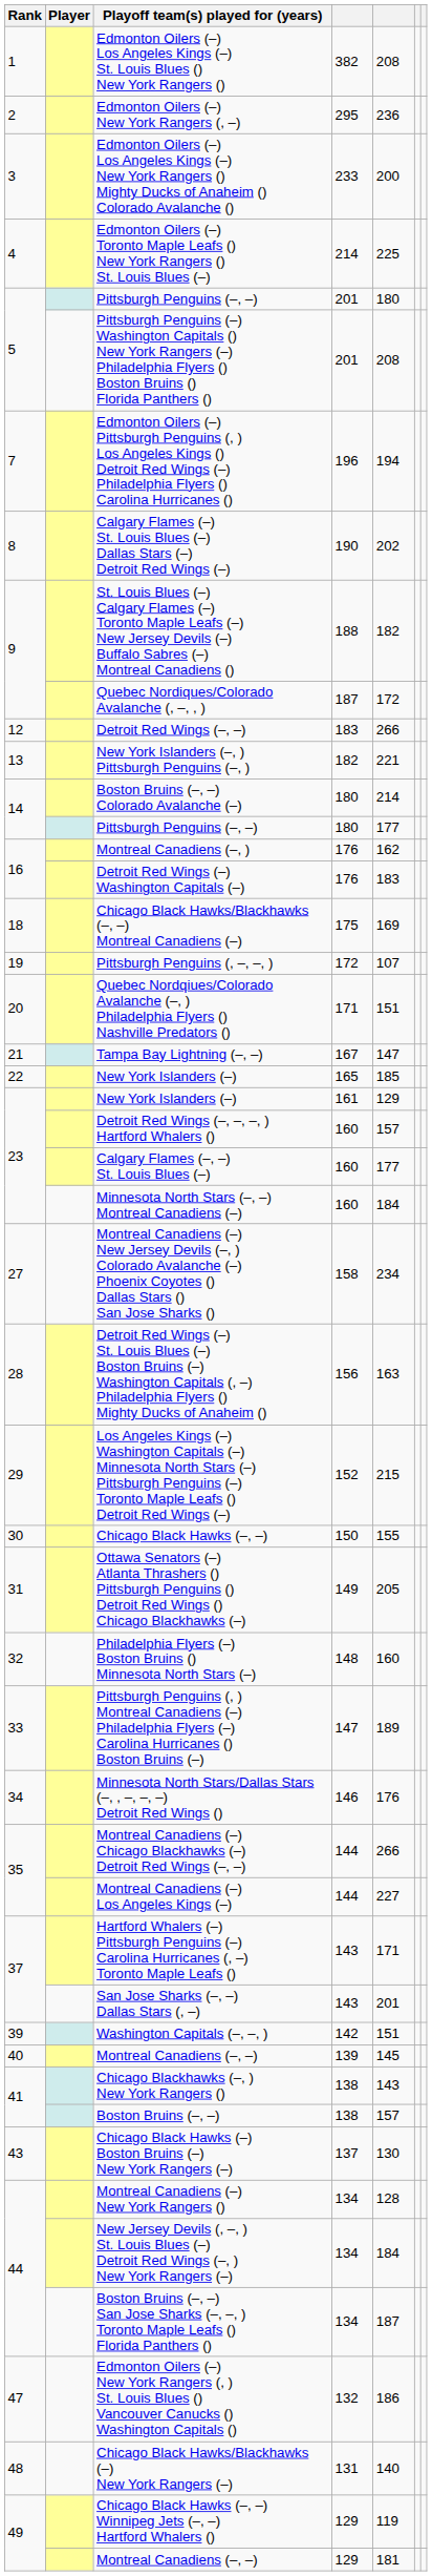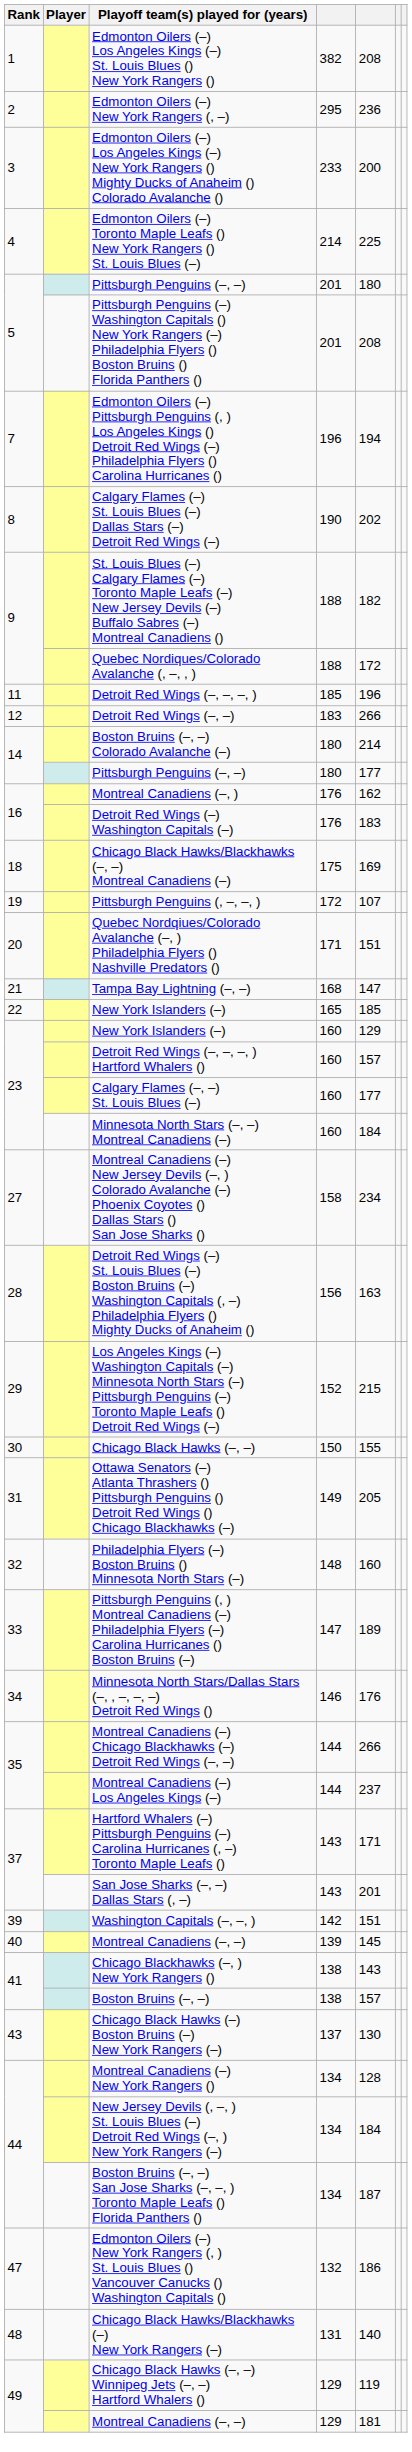 <table class="wikitable sortable defaultcenter">
 <tr>
 <th>Rank</th>
 <th>Player</th>
 <th style="width:200pt" class="unsortable">Playoff team(s) played for (years)</th>
 <th style="width:30pt"></th>
 <th style="width:30pt"></th>
 <th></th>
 <th class="unsortable"></th>
 </tr>
 <tr>
 <td>1</td>
 <td style="text-align:left" bgcolor="#FFFF99"></td>
 <td style="text-align:left"><a href='#'>Edmonton Oilers</a> (–)<br><a href='#'>Los Angeles Kings</a> (–)<br><a href='#'>St. Louis Blues</a> ()<br><a href='#'>New York Rangers</a> ()</td>
 <td>382</td>
 <td>208</td>
 <td></td>
 <td></td>
 </tr>
 <tr>
 <td>2</td>
 <td style="text-align:left" bgcolor="#FFFF99"></td>
 <td style="text-align:left"><a href='#'>Edmonton Oilers</a> (–)<br><a href='#'>New York Rangers</a> (, –)</td>
 <td>295</td>
 <td>236</td>
 <td></td>
 <td></td>
 </tr>
 <tr>
 <td>3</td>
 <td style="text-align:left" bgcolor="#FFFF99"></td>
 <td style="text-align:left"><a href='#'>Edmonton Oilers</a> (–)<br><a href='#'>Los Angeles Kings</a> (–)<br><a href='#'>New York Rangers</a> ()<br><a href='#'>Mighty Ducks of Anaheim</a> ()<br><a href='#'>Colorado Avalanche</a> ()</td>
 <td>233</td>
 <td>200</td>
 <td></td>
 <td></td>
 </tr>
 <tr>
 <td>4</td>
 <td style="text-align:left" bgcolor="#FFFF99"></td>
 <td style="text-align:left"><a href='#'>Edmonton Oilers</a> (–)<br><a href='#'>Toronto Maple Leafs</a> ()<br><a href='#'>New York Rangers</a> ()<br><a href='#'>St. Louis Blues</a> (–)</td>
 <td>214</td>
 <td>225</td>
 <td></td>
 <td></td>
 </tr>
 <tr>
 <td rowspan="2">5</td>
 <td style="text-align:left" bgcolor="#CFECEC"></td>
 <td style="text-align:left"><a href='#'>Pittsburgh Penguins</a> (–, –)</td>
 <td>201</td>
 <td>180</td>
 <td></td>
 <td></td>
 </tr>
 <tr>
 <td style="text-align:left"></td>
 <td style="text-align:left"><a href='#'>Pittsburgh Penguins</a> (–)<br><a href='#'>Washington Capitals</a> ()<br><a href='#'>New York Rangers</a> (–)<br><a href='#'>Philadelphia Flyers</a> ()<br><a href='#'>Boston Bruins</a> ()<br><a href='#'>Florida Panthers</a> ()</td>
 <td>201</td>
 <td>208</td>
 <td></td>
 <td></td>
 </tr>
 <tr>
 <td>7</td>
 <td style="text-align:left" bgcolor="#FFFF99"></td>
 <td style="text-align:left"><a href='#'>Edmonton Oilers</a> (–)<br><a href='#'>Pittsburgh Penguins</a> (, )<br><a href='#'>Los Angeles Kings</a> ()<br><a href='#'>Detroit Red Wings</a> (–)<br><a href='#'>Philadelphia Flyers</a> ()<br><a href='#'>Carolina Hurricanes</a> ()</td>
 <td>196</td>
 <td>194</td>
 <td></td>
 <td></td>
 </tr>
 <tr>
 <td>8</td>
 <td style="text-align:left" bgcolor="#FFFF99"></td>
 <td style="text-align:left"><a href='#'>Calgary Flames</a> (–)<br><a href='#'>St. Louis Blues</a> (–)<br><a href='#'>Dallas Stars</a> (–)<br><a href='#'>Detroit Red Wings</a> (–)</td>
 <td>190</td>
 <td>202</td>
 <td></td>
 <td></td>
 </tr>
 <tr>
 <td rowspan="2">9</td>
 <td style="text-align:left" bgcolor="#FFFF99"></td>
 <td style="text-align:left"><a href='#'>St. Louis Blues</a> (–)<br><a href='#'>Calgary Flames</a> (–)<br><a href='#'>Toronto Maple Leafs</a> (–)<br><a href='#'>New Jersey Devils</a> (–)<br><a href='#'>Buffalo Sabres</a> (–)<br><a href='#'>Montreal Canadiens</a> ()</td>
 <td>188</td>
 <td>182</td>
 <td></td>
 <td></td>
 </tr>
 <tr>
 <td style="text-align:left" bgcolor="#FFFF99"></td>
 <td style="text-align:left"><a href='#'>Quebec Nordiques/Colorado Avalanche</a> (, –, , )</td>
-<td>187</td>
+<td>188</td>
 <td>172</td>
+<td></td>
+<td></td>
+</tr>
+<tr>
+<td>11</td>
+<td style="text-align:left" bgcolor="#FFFF99"></td>
+<td style="text-align:left"><a href='#'>Detroit Red Wings</a> (–, –, –, )</td>
+<td>185</td>
+<td>196</td>
 <td></td>
 <td></td>
 </tr>
 <tr>
 <td>12</td>
 <td style="text-align:left" bgcolor="#FFFF99"></td>
 <td style="text-align:left"><a href='#'>Detroit Red Wings</a> (–, –)</td>
 <td>183</td>
 <td>266</td>
-<td></td>
-<td></td>
-</tr>
-<tr>
-<td>13</td>
-<td style="text-align:left" bgcolor="#FFFF99"></td>
-<td style="text-align:left"><a href='#'>New York Islanders</a> (–, )<br><a href='#'>Pittsburgh Penguins</a> (–, )</td>
-<td>182</td>
-<td>221</td>
 <td></td>
 <td></td>
 </tr>
 <tr>
 <td rowspan="2">14</td>
 <td style="text-align:left" bgcolor="#FFFF99"></td>
 <td style="text-align:left"><a href='#'>Boston Bruins</a> (–, –)<br><a href='#'>Colorado Avalanche</a> (–)</td>
 <td>180</td>
 <td>214</td>
 <td></td>
 <td></td>
 </tr>
 <tr>
 <td style="text-align:left" bgcolor="#CFECEC"></td>
 <td style="text-align:left"><a href='#'>Pittsburgh Penguins</a> (–, –)</td>
 <td>180</td>
 <td>177</td>
 <td></td>
 <td></td>
 </tr>
 <tr>
 <td rowspan="2">16</td>
 <td style="text-align:left" bgcolor="#FFFF99"></td>
 <td style="text-align:left"><a href='#'>Montreal Canadiens</a> (–, )</td>
 <td>176</td>
 <td>162</td>
 <td></td>
 <td></td>
 </tr>
 <tr>
 <td style="text-align:left" bgcolor="#FFFF99"></td>
 <td style="text-align:left"><a href='#'>Detroit Red Wings</a> (–)<br><a href='#'>Washington Capitals</a> (–)</td>
 <td>176</td>
 <td>183</td>
 <td></td>
 <td></td>
 </tr>
 <tr>
 <td>18</td>
 <td style="text-align:left" bgcolor="#FFFF99"></td>
 <td style="text-align:left"><a href='#'>Chicago Black Hawks/Blackhawks</a> (–, –)<br><a href='#'>Montreal Canadiens</a> (–)</td>
 <td>175</td>
 <td>169</td>
 <td></td>
 <td></td>
 </tr>
 <tr>
 <td>19</td>
 <td style="text-align:left" bgcolor="#FFFF99"></td>
 <td style="text-align:left"><a href='#'>Pittsburgh Penguins</a> (, –, –, )</td>
 <td>172</td>
 <td>107</td>
 <td></td>
 <td></td>
 </tr>
 <tr>
 <td>20</td>
 <td style="text-align:left" bgcolor="#FFFF99"></td>
 <td style="text-align:left"><a href='#'>Quebec Nordqiues/Colorado Avalanche</a> (–, )<br><a href='#'>Philadelphia Flyers</a> ()<br><a href='#'>Nashville Predators</a> ()</td>
 <td>171</td>
 <td>151</td>
 <td></td>
 <td></td>
 </tr>
 <tr>
 <td>21</td>
 <td style="text-align:left" bgcolor="#CFECEC"></td>
 <td style="text-align:left"><a href='#'>Tampa Bay Lightning</a> (–, –)</td>
-<td>167</td>
+<td>168</td>
 <td>147</td>
 <td></td>
 <td></td>
 </tr>
 <tr>
 <td>22</td>
 <td style="text-align:left" bgcolor="#FFFF99"></td>
 <td style="text-align:left"><a href='#'>New York Islanders</a> (–)</td>
 <td>165</td>
 <td>185</td>
 <td></td>
 <td></td>
 </tr>
 <tr>
 <td rowspan="4">23</td>
 <td style="text-align:left" bgcolor="#FFFF99"></td>
 <td style="text-align:left"><a href='#'>New York Islanders</a> (–)</td>
-<td>161</td>
+<td>160</td>
 <td>129</td>
 <td></td>
 <td></td>
 </tr>
 <tr>
 <td style="text-align:left" bgcolor="#FFFF99"></td>
 <td style="text-align:left"><a href='#'>Detroit Red Wings</a> (–, –, –, )<br><a href='#'>Hartford Whalers</a> ()</td>
 <td>160</td>
 <td>157</td>
 <td></td>
 <td></td>
 </tr>
 <tr>
 <td style="text-align:left" bgcolor="#FFFF99"></td>
 <td style="text-align:left"><a href='#'>Calgary Flames</a> (–, –)<br><a href='#'>St. Louis Blues</a> (–)</td>
 <td>160</td>
 <td>177</td>
 <td></td>
 <td></td>
 </tr>
 <tr>
 <td style="text-align:left"></td>
 <td style="text-align:left"><a href='#'>Minnesota North Stars</a> (–, –)<br><a href='#'>Montreal Canadiens</a> (–)</td>
 <td>160</td>
 <td>184</td>
 <td></td>
 <td></td>
 </tr>
 <tr>
 <td>27</td>
 <td style="text-align:left"></td>
 <td style="text-align:left"><a href='#'>Montreal Canadiens</a> (–)<br><a href='#'>New Jersey Devils</a> (–, )<br><a href='#'>Colorado Avalanche</a> (–)<br><a href='#'>Phoenix Coyotes</a> ()<br><a href='#'>Dallas Stars</a> ()<br><a href='#'>San Jose Sharks</a> ()</td>
 <td>158</td>
 <td>234</td>
 <td></td>
 <td></td>
 </tr>
 <tr>
 <td>28</td>
 <td style="text-align:left" bgcolor="#FFFF99"></td>
 <td style="text-align:left"><a href='#'>Detroit Red Wings</a> (–)<br><a href='#'>St. Louis Blues</a> (–)<br><a href='#'>Boston Bruins</a> (–)<br><a href='#'>Washington Capitals</a> (, –)<br><a href='#'>Philadelphia Flyers</a> ()<br><a href='#'>Mighty Ducks of Anaheim</a> ()</td>
 <td>156</td>
 <td>163</td>
 <td></td>
 <td></td>
 </tr>
 <tr>
 <td>29</td>
 <td style="text-align:left" bgcolor="#FFFF99"></td>
 <td style="text-align:left"><a href='#'>Los Angeles Kings</a> (–)<br><a href='#'>Washington Capitals</a> (–)<br><a href='#'>Minnesota North Stars</a> (–)<br><a href='#'>Pittsburgh Penguins</a> (–)<br><a href='#'>Toronto Maple Leafs</a> ()<br><a href='#'>Detroit Red Wings</a> (–)</td>
 <td>152</td>
 <td>215</td>
 <td></td>
 <td></td>
 </tr>
 <tr>
 <td>30</td>
 <td style="text-align:left" bgcolor="#FFFF99"></td>
 <td style="text-align:left"><a href='#'>Chicago Black Hawks</a> (–, –)</td>
 <td>150</td>
 <td>155</td>
 <td></td>
 <td></td>
 </tr>
 <tr>
 <td>31</td>
 <td style="text-align:left" bgcolor="#FFFF99"></td>
 <td style="text-align:left"><a href='#'>Ottawa Senators</a> (–)<br><a href='#'>Atlanta Thrashers</a> ()<br><a href='#'>Pittsburgh Penguins</a> ()<br><a href='#'>Detroit Red Wings</a> ()<br><a href='#'>Chicago Blackhawks</a> (–)</td>
 <td>149</td>
 <td>205</td>
 <td></td>
 <td></td>
 </tr>
 <tr>
 <td>32</td>
 <td style="text-align:left"></td>
 <td style="text-align:left"><a href='#'>Philadelphia Flyers</a> (–)<br><a href='#'>Boston Bruins</a> ()<br><a href='#'>Minnesota North Stars</a> (–)</td>
 <td>148</td>
 <td>160</td>
 <td></td>
 <td></td>
 </tr>
 <tr>
 <td>33</td>
 <td style="text-align:left" bgcolor="#FFFF99"></td>
 <td style="text-align:left"><a href='#'>Pittsburgh Penguins</a> (, )<br><a href='#'>Montreal Canadiens</a> (–)<br><a href='#'>Philadelphia Flyers</a> (–)<br><a href='#'>Carolina Hurricanes</a> ()<br><a href='#'>Boston Bruins</a> (–)</td>
 <td>147</td>
 <td>189</td>
 <td></td>
 <td></td>
 </tr>
 <tr>
 <td>34</td>
 <td style="text-align:left" bgcolor="#FFFF99"></td>
 <td style="text-align:left"><a href='#'>Minnesota North Stars/Dallas Stars</a> (–, , –, –, –)<br><a href='#'>Detroit Red Wings</a> ()</td>
 <td>146</td>
 <td>176</td>
 <td></td>
 <td></td>
 </tr>
 <tr>
 <td rowspan="2">35</td>
 <td style="text-align:left" bgcolor="#FFFF99"></td>
 <td style="text-align:left"><a href='#'>Montreal Canadiens</a> (–)<br><a href='#'>Chicago Blackhawks</a> (–)<br><a href='#'>Detroit Red Wings</a> (–, –)</td>
 <td>144</td>
 <td>266</td>
 <td></td>
 <td></td>
 </tr>
 <tr>
 <td style="text-align:left" bgcolor="#FFFF99"></td>
 <td style="text-align:left"><a href='#'>Montreal Canadiens</a> (–)<br><a href='#'>Los Angeles Kings</a> (–)</td>
 <td>144</td>
-<td>227</td>
+<td>237</td>
 <td></td>
 <td></td>
 </tr>
 <tr>
 <td rowspan="2">37</td>
 <td style="text-align:left" bgcolor="#FFFF99"></td>
 <td style="text-align:left"><a href='#'>Hartford Whalers</a> (–)<br><a href='#'>Pittsburgh Penguins</a> (–)<br><a href='#'>Carolina Hurricanes</a> (, –)<br><a href='#'>Toronto Maple Leafs</a> ()</td>
 <td>143</td>
 <td>171</td>
 <td></td>
 <td></td>
 </tr>
 <tr>
 <td style="text-align:left"></td>
 <td style="text-align:left"><a href='#'>San Jose Sharks</a> (–, –)<br><a href='#'>Dallas Stars</a> (, –)</td>
 <td>143</td>
 <td>201</td>
 <td></td>
 <td></td>
 </tr>
 <tr>
 <td>39</td>
 <td style="text-align:left" bgcolor="#CFECEC"></td>
 <td style="text-align:left"><a href='#'>Washington Capitals</a> (–, –, )</td>
 <td>142</td>
 <td>151</td>
 <td></td>
 <td></td>
 </tr>
 <tr>
 <td>40</td>
 <td style="text-align:left" bgcolor="#FFFF99"></td>
 <td style="text-align:left"><a href='#'>Montreal Canadiens</a> (–, –)</td>
 <td>139</td>
 <td>145</td>
 <td></td>
 <td></td>
 </tr>
 <tr>
 <td rowspan="2">41</td>
 <td style="text-align:left" bgcolor="#CFECEC"></td>
 <td style="text-align:left"><a href='#'>Chicago Blackhawks</a> (–, )<br><a href='#'>New York Rangers</a> ()</td>
 <td>138</td>
 <td>143</td>
 <td></td>
 <td></td>
 </tr>
 <tr>
 <td style="text-align:left" bgcolor="#CFECEC"></td>
 <td style="text-align:left"><a href='#'>Boston Bruins</a> (–, –)</td>
 <td>138</td>
 <td>157</td>
 <td></td>
 <td></td>
 </tr>
 <tr>
 <td>43</td>
 <td style="text-align:left" bgcolor="#FFFF99"></td>
 <td style="text-align:left"><a href='#'>Chicago Black Hawks</a> (–)<br><a href='#'>Boston Bruins</a> (–)<br><a href='#'>New York Rangers</a> (–)</td>
 <td>137</td>
 <td>130</td>
 <td></td>
 <td></td>
 </tr>
 <tr>
 <td rowspan="3">44</td>
 <td style="text-align:left" bgcolor="#FFFF99"></td>
 <td style="text-align:left"><a href='#'>Montreal Canadiens</a> (–)<br><a href='#'>New York Rangers</a> ()</td>
 <td>134</td>
 <td>128</td>
 <td></td>
 <td></td>
 </tr>
 <tr>
 <td style="text-align:left" bgcolor="#FFFF99"></td>
 <td style="text-align:left"><a href='#'>New Jersey Devils</a> (, –, )<br><a href='#'>St. Louis Blues</a> (–)<br><a href='#'>Detroit Red Wings</a> (–, )<br><a href='#'>New York Rangers</a> (–)</td>
 <td>134</td>
 <td>184</td>
 <td></td>
 <td></td>
 </tr>
 <tr>
 <td style="text-align:left"></td>
 <td style="text-align:left"><a href='#'>Boston Bruins</a> (–, –)<br><a href='#'>San Jose Sharks</a> (–, –, )<br><a href='#'>Toronto Maple Leafs</a> ()<br><a href='#'>Florida Panthers</a> ()</td>
 <td>134</td>
 <td>187</td>
 <td></td>
 <td></td>
 </tr>
 <tr>
 <td>47</td>
 <td style="text-align:left"></td>
 <td style="text-align:left"><a href='#'>Edmonton Oilers</a> (–)<br><a href='#'>New York Rangers</a> (, )<br><a href='#'>St. Louis Blues</a> ()<br><a href='#'>Vancouver Canucks</a> ()<br><a href='#'>Washington Capitals</a> ()</td>
 <td>132</td>
 <td>186</td>
 <td></td>
 <td></td>
 </tr>
 <tr>
 <td>48</td>
 <td style="text-align:left"></td>
 <td style="text-align:left"><a href='#'>Chicago Black Hawks/Blackhawks</a> (–)<br><a href='#'>New York Rangers</a> (–)</td>
 <td>131</td>
 <td>140</td>
 <td></td>
 <td></td>
 </tr>
 <tr>
 <td rowspan="2">49</td>
 <td style="text-align:left" bgcolor="#FFFF99"></td>
 <td style="text-align:left"><a href='#'>Chicago Black Hawks</a> (–, –)<br><a href='#'>Winnipeg Jets</a> (–, –)<br><a href='#'>Hartford Whalers</a> ()</td>
 <td>129</td>
 <td>119</td>
 <td></td>
 <td></td>
 </tr>
 <tr>
 <td style="text-align:left" bgcolor="#FFFF99"></td>
 <td style="text-align:left"><a href='#'>Montreal Canadiens</a> (–, –)</td>
 <td>129</td>
 <td>181</td>
 <td></td>
 <td></td>
 </tr>
 </table>
